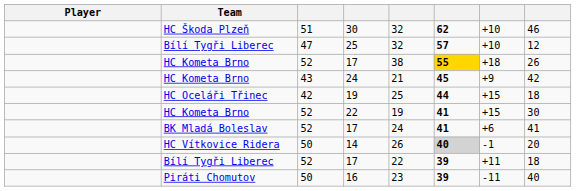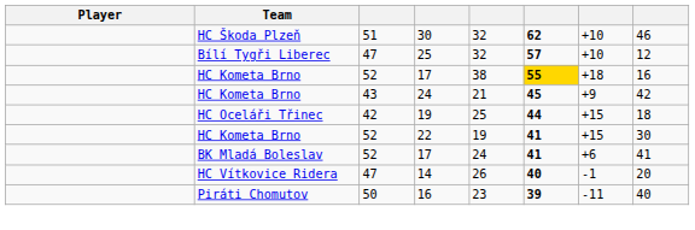 <table class="wikitable sortable">
 <tr>
 <th style="width: 15em;">Player</th>
 <th style="width: 13em;">Team</th>
 <th style="width: 4em;"></th>
 <th style="width: 4em;"></th>
 <th style="width: 4em;"></th>
 <th style="width: 4em;"></th>
 <th style="width: 4em;"></th>
 <th style="width: 4em;"></th>
 </tr>
 <tr>
 <td> </td>
 <td><a href='#'>HC Škoda Plzeň</a></td>
 <td>51</td>
 <td>30</td>
 <td>32</td>
 <td><strong>62</strong></td>
 <td>+10</td>
 <td>46</td>
 </tr>
 <tr>
 <td> </td>
 <td><a href='#'>Bílí Tygři Liberec</a></td>
 <td>47</td>
 <td>25</td>
 <td>32</td>
 <td><strong>57</strong></td>
 <td>+10</td>
 <td>12</td>
 </tr>
 <tr>
 <td> </td>
 <td><a href='#'>HC Kometa Brno</a></td>
 <td>52</td>
 <td>17</td>
 <td>38</td>
 <td style="background: gold;"><strong>55</strong></td>
 <td>+18</td>
-<td>26</td>
+<td>16</td>
 </tr>
 <tr>
 <td> </td>
 <td><a href='#'>HC Kometa Brno</a></td>
 <td>43</td>
 <td>24</td>
 <td>21</td>
 <td><strong>45</strong></td>
 <td>+9</td>
 <td>42</td>
 </tr>
 <tr>
 <td> </td>
 <td><a href='#'>HC Oceláři Třinec</a></td>
 <td>42</td>
 <td>19</td>
 <td>25</td>
 <td><strong>44</strong></td>
 <td>+15</td>
 <td>18</td>
 </tr>
 <tr>
 <td> </td>
 <td><a href='#'>HC Kometa Brno</a></td>
 <td>52</td>
 <td>22</td>
 <td>19</td>
 <td><strong>41</strong></td>
 <td>+15</td>
 <td>30</td>
 </tr>
 <tr>
 <td> </td>
 <td><a href='#'>BK Mladá Boleslav</a></td>
 <td>52</td>
 <td>17</td>
 <td>24</td>
 <td><strong>41</strong></td>
 <td>+6</td>
 <td>41</td>
 </tr>
 <tr>
 <td> </td>
 <td><a href='#'>HC Vítkovice Ridera</a></td>
-<td>50</td>
+<td>47</td>
 <td>14</td>
 <td>26</td>
-<td style="background: lightgrey;"><strong>40</strong></td>
+<td><strong>40</strong></td>
 <td>-1</td>
 <td>20</td>
-</tr>
-<tr>
-<td> </td>
-<td><a href='#'>Bílí Tygři Liberec</a></td>
-<td>52</td>
-<td>17</td>
-<td>22</td>
-<td><strong>39</strong></td>
-<td>+11</td>
-<td>18</td>
 </tr>
 <tr>
 <td> </td>
 <td><a href='#'>Piráti Chomutov</a></td>
 <td>50</td>
 <td>16</td>
 <td>23</td>
 <td><strong>39</strong></td>
 <td>-11</td>
 <td>40</td>
 </tr>
 </table>
